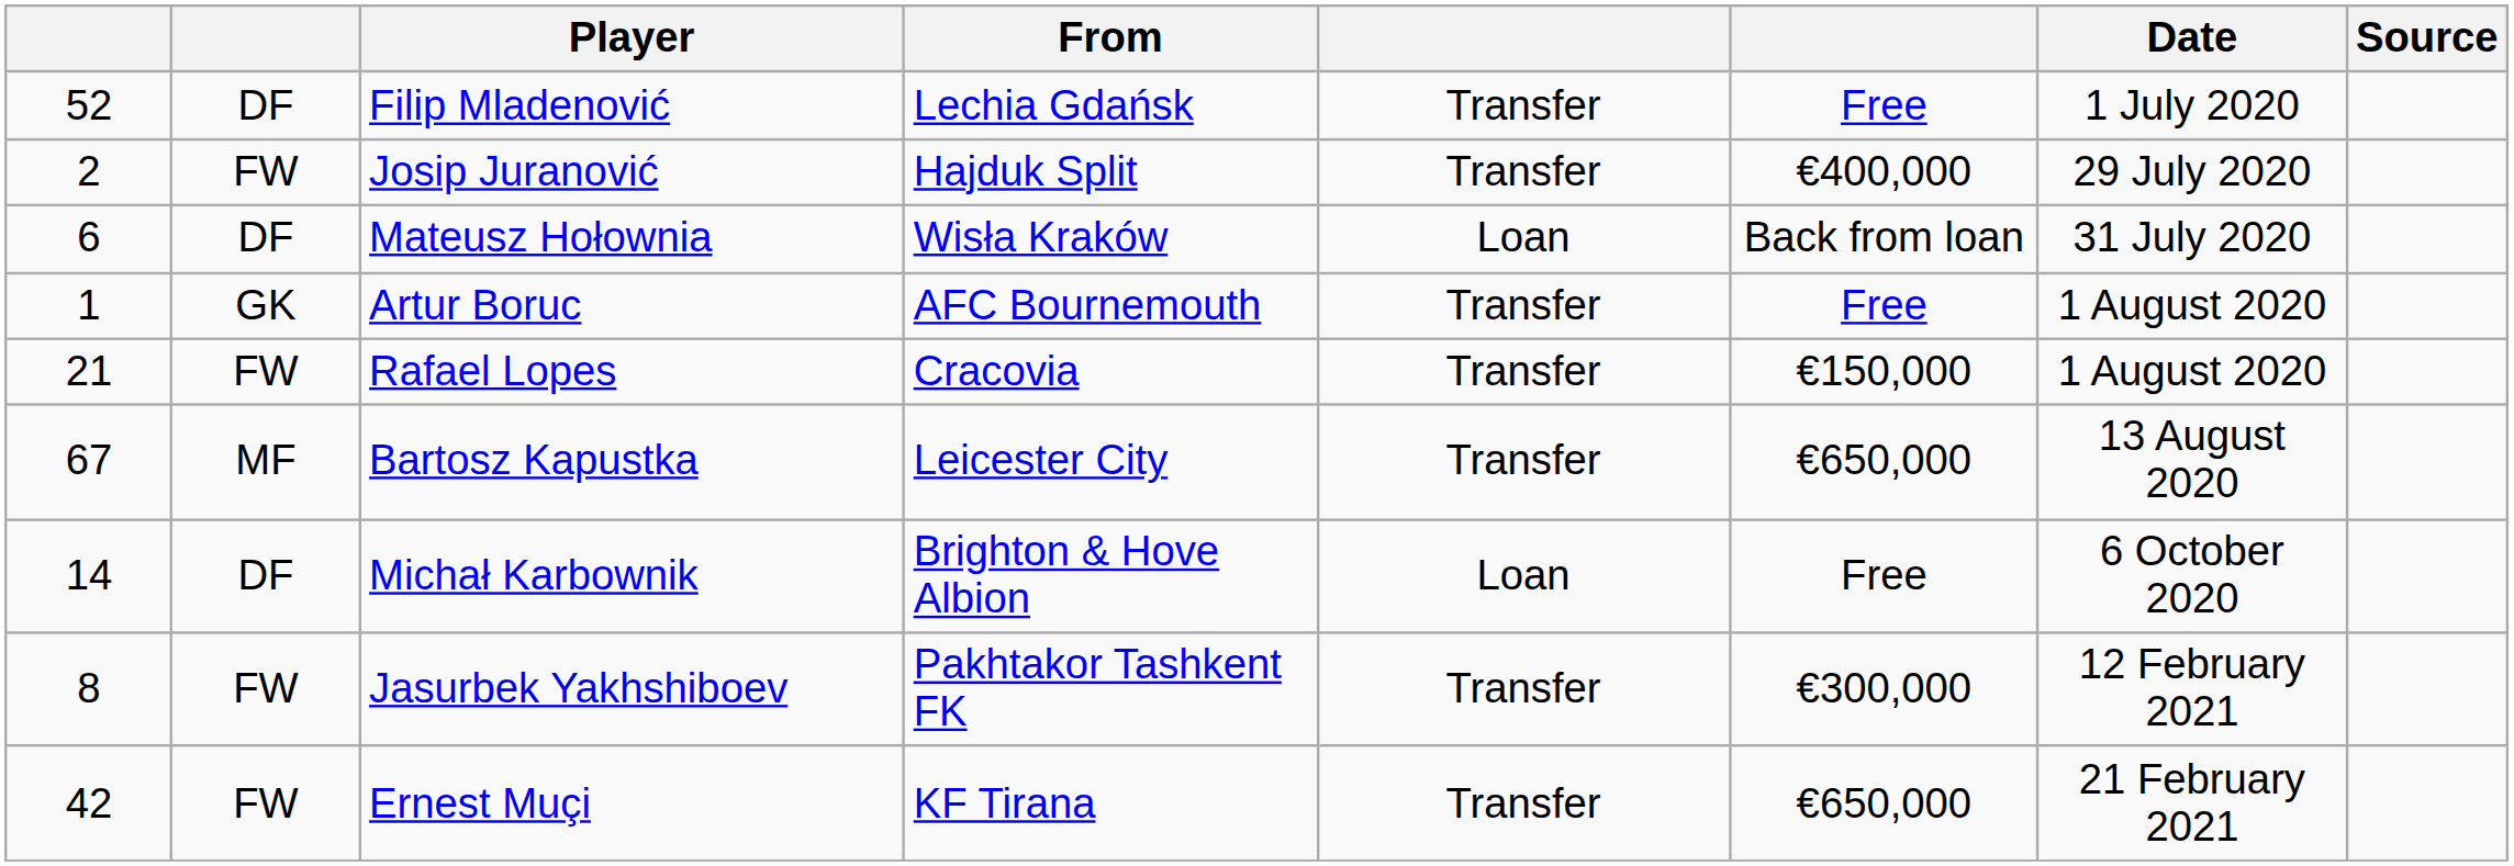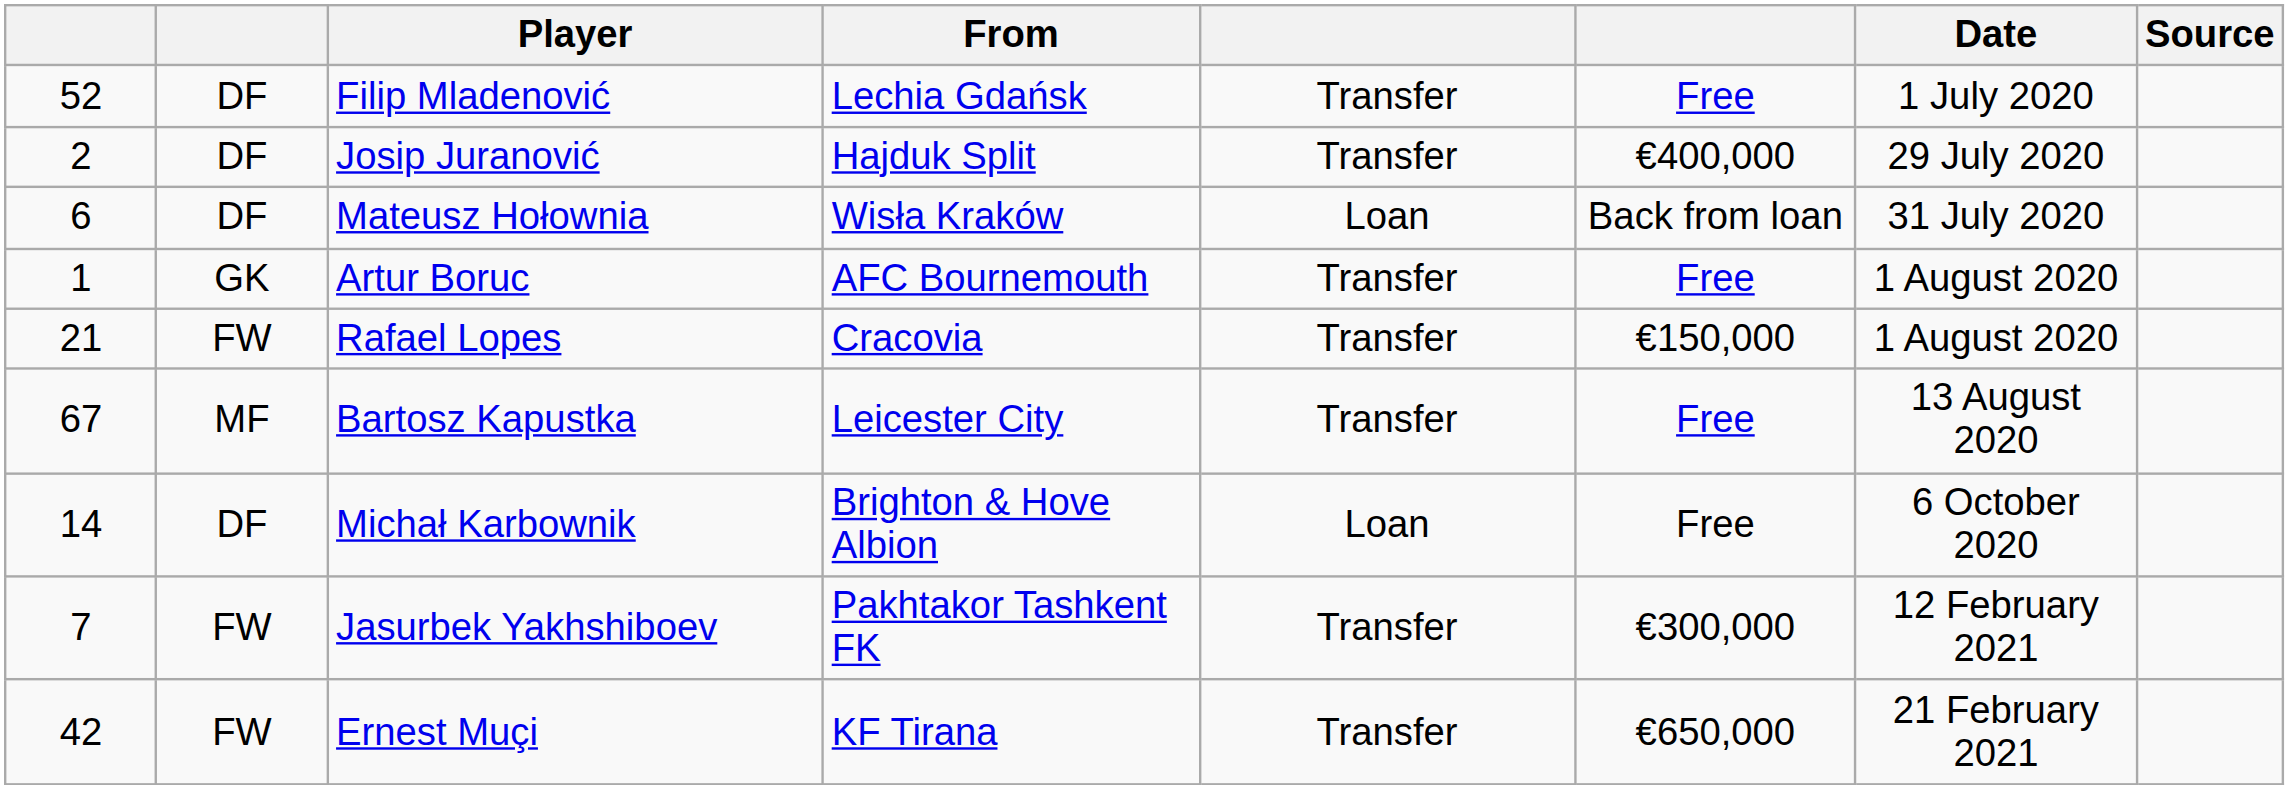 <table class="wikitable" style="text-align:center;">
 <tr>
 <th style="width:56px;"></th>
 <th style="width:64px;"></th>
 <th style="width:200px;">Player</th>
 <th style="width:150px;">From</th>
 <th style="width:150px;"></th>
 <th style="width:110px;"></th>
 <th style="width:110px;"><strong>Date</strong></th>
 <th>Source</th>
 </tr>
 <tr>
 <td>52</td>
 <td>DF</td>
 <td align="left"> <a href='#'>Filip Mladenović</a></td>
 <td style="text-align:left"><a href='#'>Lechia Gdańsk</a></td>
 <td>Transfer</td>
 <td><a href='#'>Free</a></td>
 <td>1 July 2020</td>
 <td></td>
 </tr>
 <tr>
 <td>2</td>
-<td>FW</td>
+<td>DF</td>
 <td align="left"> <a href='#'>Josip Juranović</a></td>
 <td style="text-align:left"> <a href='#'>Hajduk Split</a></td>
 <td>Transfer</td>
 <td>€400,000</td>
 <td>29 July 2020</td>
 <td></td>
 </tr>
 <tr>
 <td>6</td>
 <td>DF</td>
 <td align="left"> <a href='#'>Mateusz Hołownia</a></td>
 <td style="text-align:left"><a href='#'>Wisła Kraków</a></td>
 <td>Loan</td>
 <td>Back from loan</td>
 <td>31 July 2020</td>
 <td></td>
 </tr>
 <tr>
 <td>1</td>
 <td>GK</td>
 <td align="left"> <a href='#'>Artur Boruc</a></td>
 <td style="text-align:left"> <a href='#'>AFC Bournemouth</a></td>
 <td>Transfer</td>
 <td><a href='#'>Free</a></td>
 <td>1 August 2020</td>
 <td></td>
 </tr>
 <tr>
 <td>21</td>
 <td>FW</td>
 <td align="left"> <a href='#'>Rafael Lopes</a></td>
 <td style="text-align:left"><a href='#'>Cracovia</a></td>
 <td>Transfer</td>
 <td>€150,000</td>
 <td>1 August 2020</td>
 <td></td>
 </tr>
 <tr>
 <td>67</td>
 <td>MF</td>
 <td align="left"> <a href='#'>Bartosz Kapustka</a></td>
 <td style="text-align:left"> <a href='#'>Leicester City</a></td>
 <td>Transfer</td>
-<td>€650,000</td>
+<td><a href='#'>Free</a></td>
 <td>13 August 2020</td>
 <td></td>
 </tr>
 <tr>
 <td>14</td>
 <td>DF</td>
 <td align="left"> <a href='#'>Michał Karbownik</a></td>
 <td style="text-align:left"> <a href='#'>Brighton & Hove Albion</a></td>
 <td>Loan</td>
 <td>Free</td>
 <td>6 October 2020</td>
 <td></td>
 </tr>
 <tr>
-<td>8</td>
+<td>7</td>
 <td>FW</td>
 <td align="left"> <a href='#'>Jasurbek Yakhshiboev</a></td>
 <td style="text-align:left"> <a href='#'>Pakhtakor Tashkent FK</a></td>
 <td>Transfer</td>
 <td>€300,000</td>
 <td>12 February 2021</td>
 <td></td>
 </tr>
 <tr>
 <td>42</td>
 <td>FW</td>
 <td align="left"> <a href='#'>Ernest Muçi</a></td>
 <td style="text-align:left"> <a href='#'>KF Tirana</a></td>
 <td>Transfer</td>
 <td>€650,000</td>
 <td>21 February 2021</td>
 <td></td>
 </tr>
 </table>
